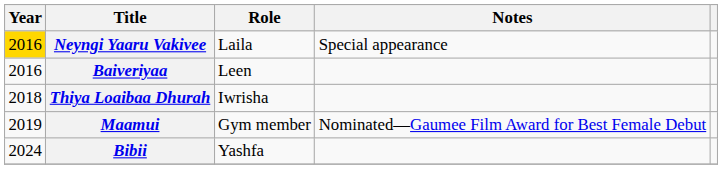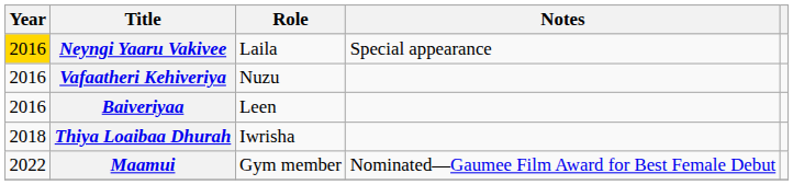 <table class="wikitable sortable plainrowheaders">
 <tr style="background:#ccc; text-align:center;">
 <th scope="col">Year</th>
 <th scope="col">Title</th>
 <th scope="col">Role</th>
 <th scope="col">Notes</th>
 <th scope="col" class="unsortable"></th>
 </tr>
 <tr>
 <td style="background: gold;">2016</td>
 <th scope="row"><em><a href='#'>Neyngi Yaaru Vakivee</a></em></th>
 <td>Laila</td>
 <td>Special appearance</td>
 <td style="text-align: center;"></td>
 </tr>
 <tr>
 <td>2016</td>
+<th scope="row"><em><a href='#'>Vafaatheri Kehiveriya</a></em></th>
+<td>Nuzu</td>
+<td></td>
+<td style="text-align: center;"></td>
+</tr>
+<tr>
+<td>2016</td>
 <th scope="row"><em><a href='#'>Baiveriyaa</a></em></th>
 <td>Leen</td>
 <td></td>
 <td style="text-align: center;"></td>
 </tr>
 <tr>
 <td>2018</td>
 <th scope="row"><em><a href='#'>Thiya Loaibaa Dhurah</a></em></th>
 <td>Iwrisha</td>
 <td></td>
 <td></td>
 </tr>
 <tr>
-<td>2019</td>
+<td>2022</td>
 <th scope="row"><em><a href='#'>Maamui</a></em></th>
 <td>Gym member</td>
 <td>Nominated—<a href='#'>Gaumee Film Award for Best Female Debut</a></td>
 <td style="text-align: center;"></td>
 </tr>
 <tr>
-<td>2024</td>
-<th scope="row"><em><a href='#'>Bibii</a></em></th>
-<td>Yashfa</td>
-<td></td>
-<td style="text-align:center;"></td>
-</tr>
-<tr>
 </tr>
 </table>
